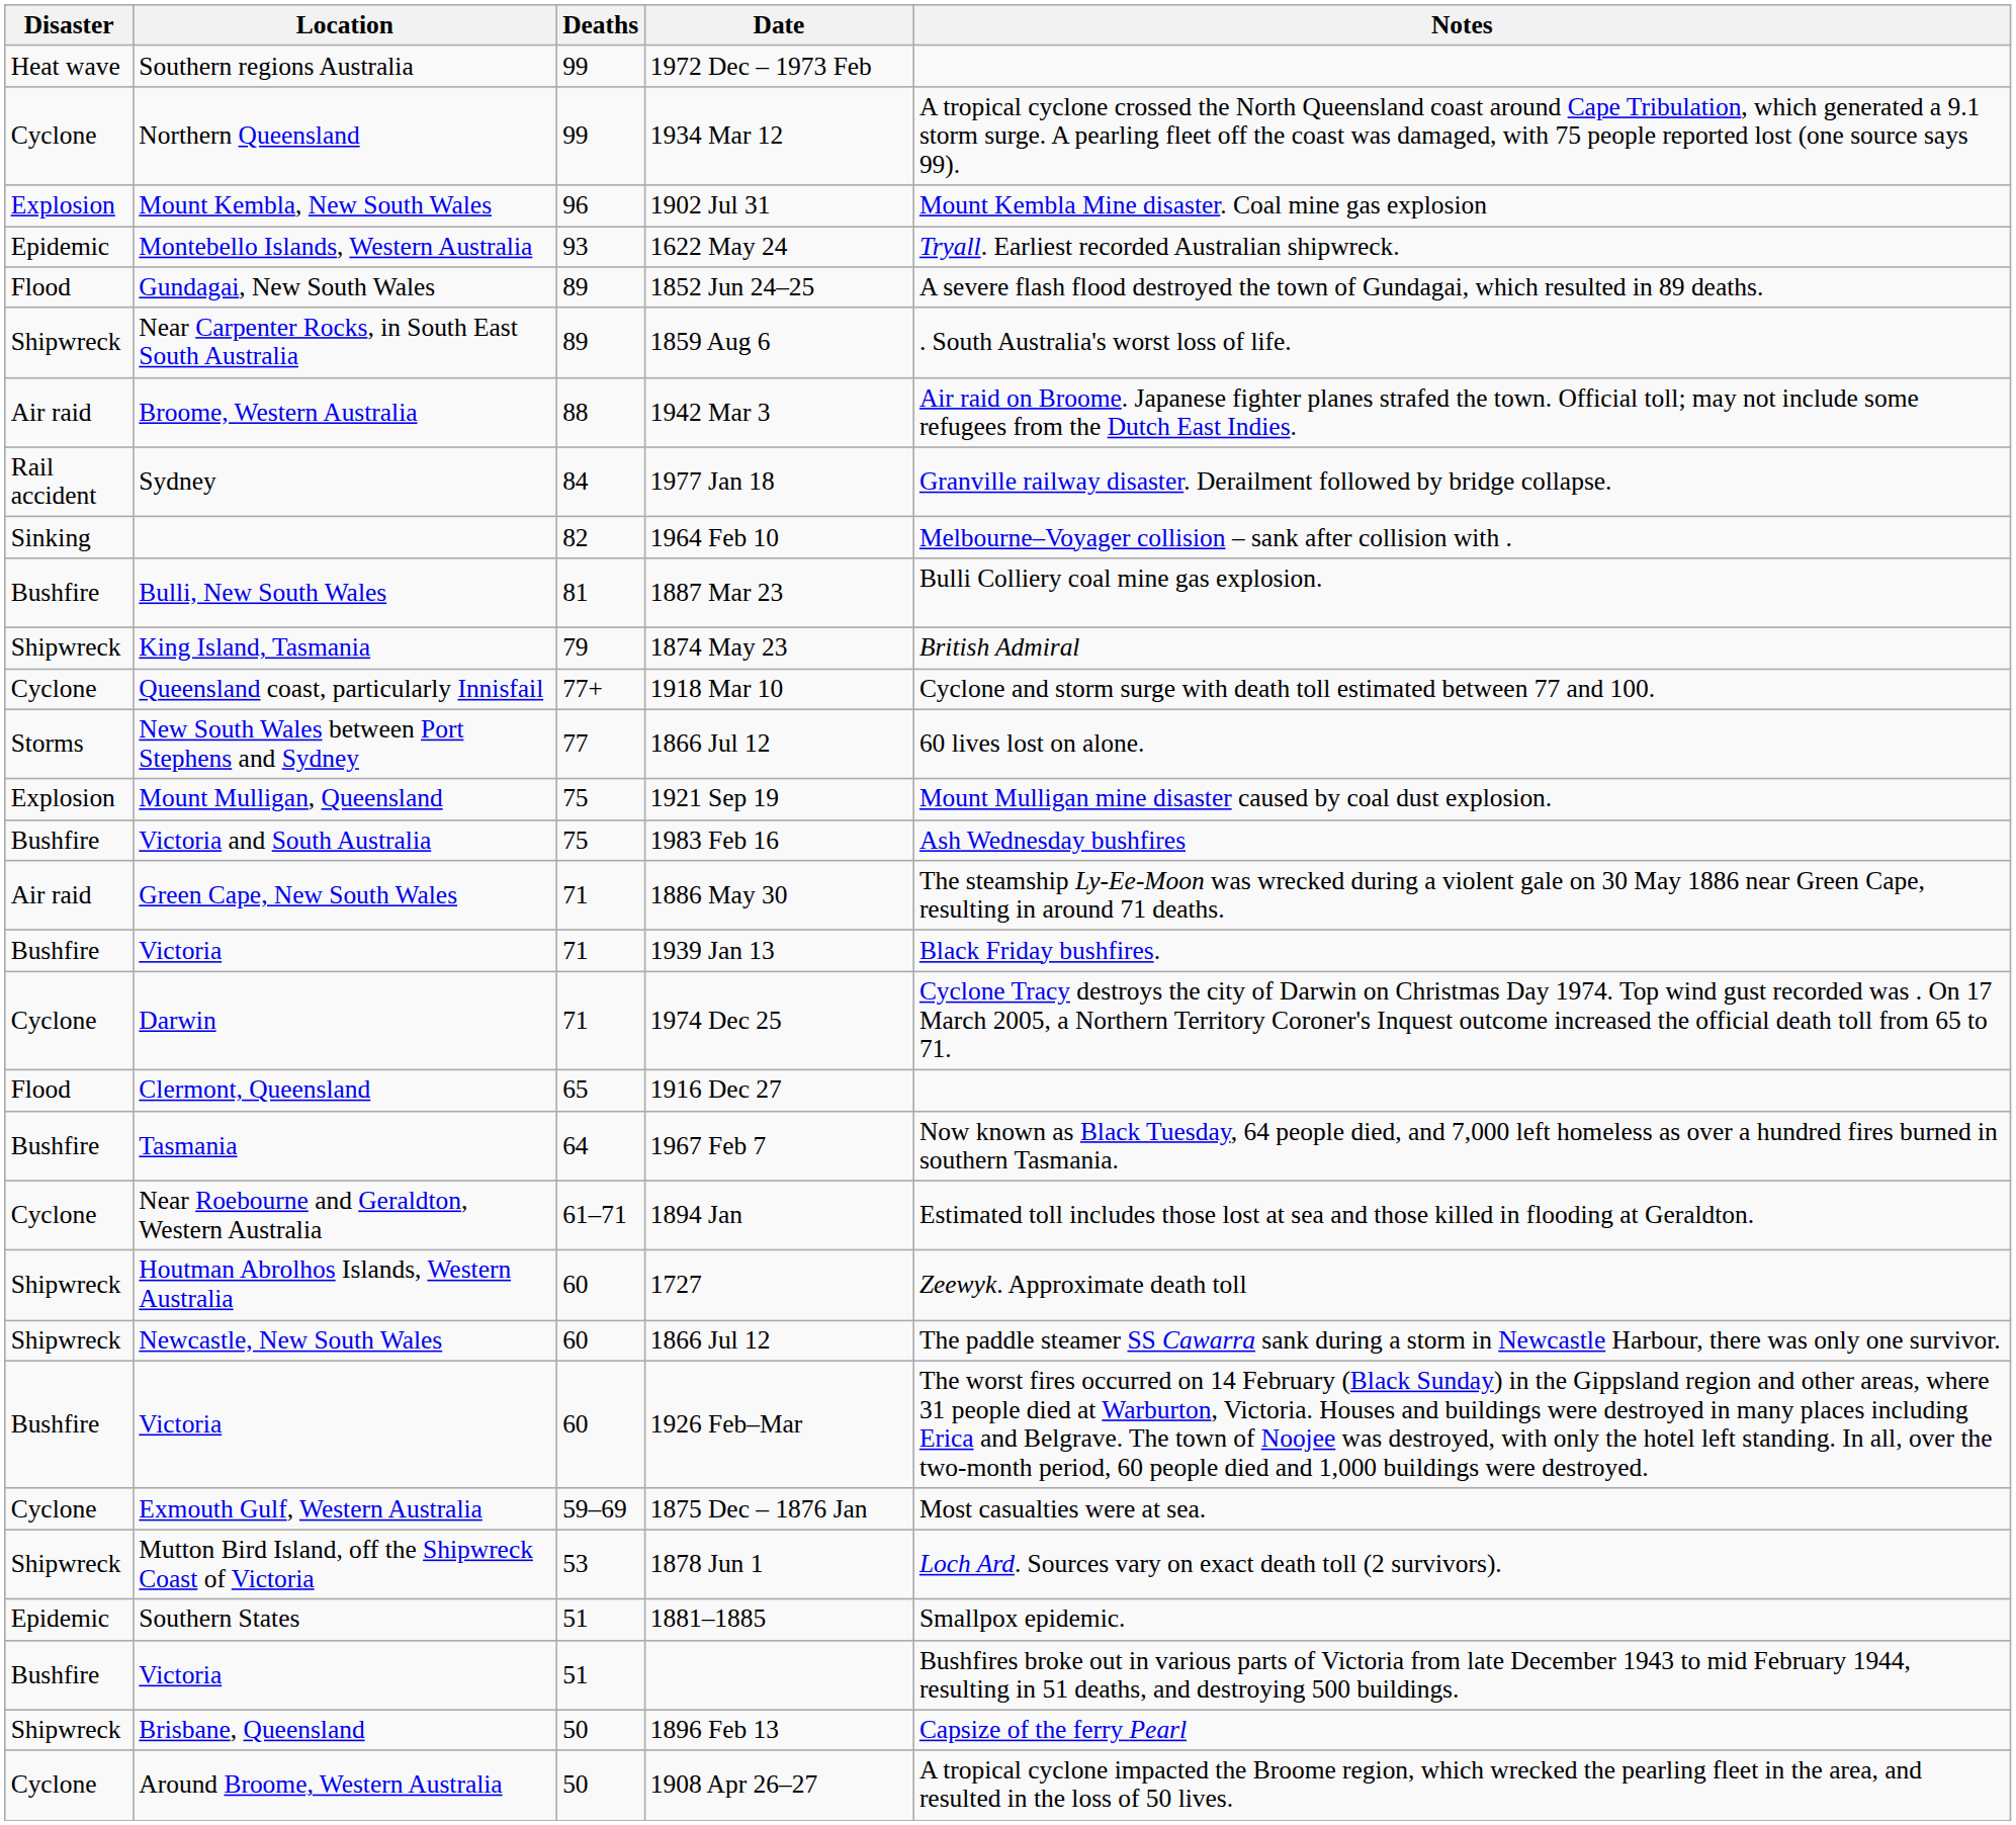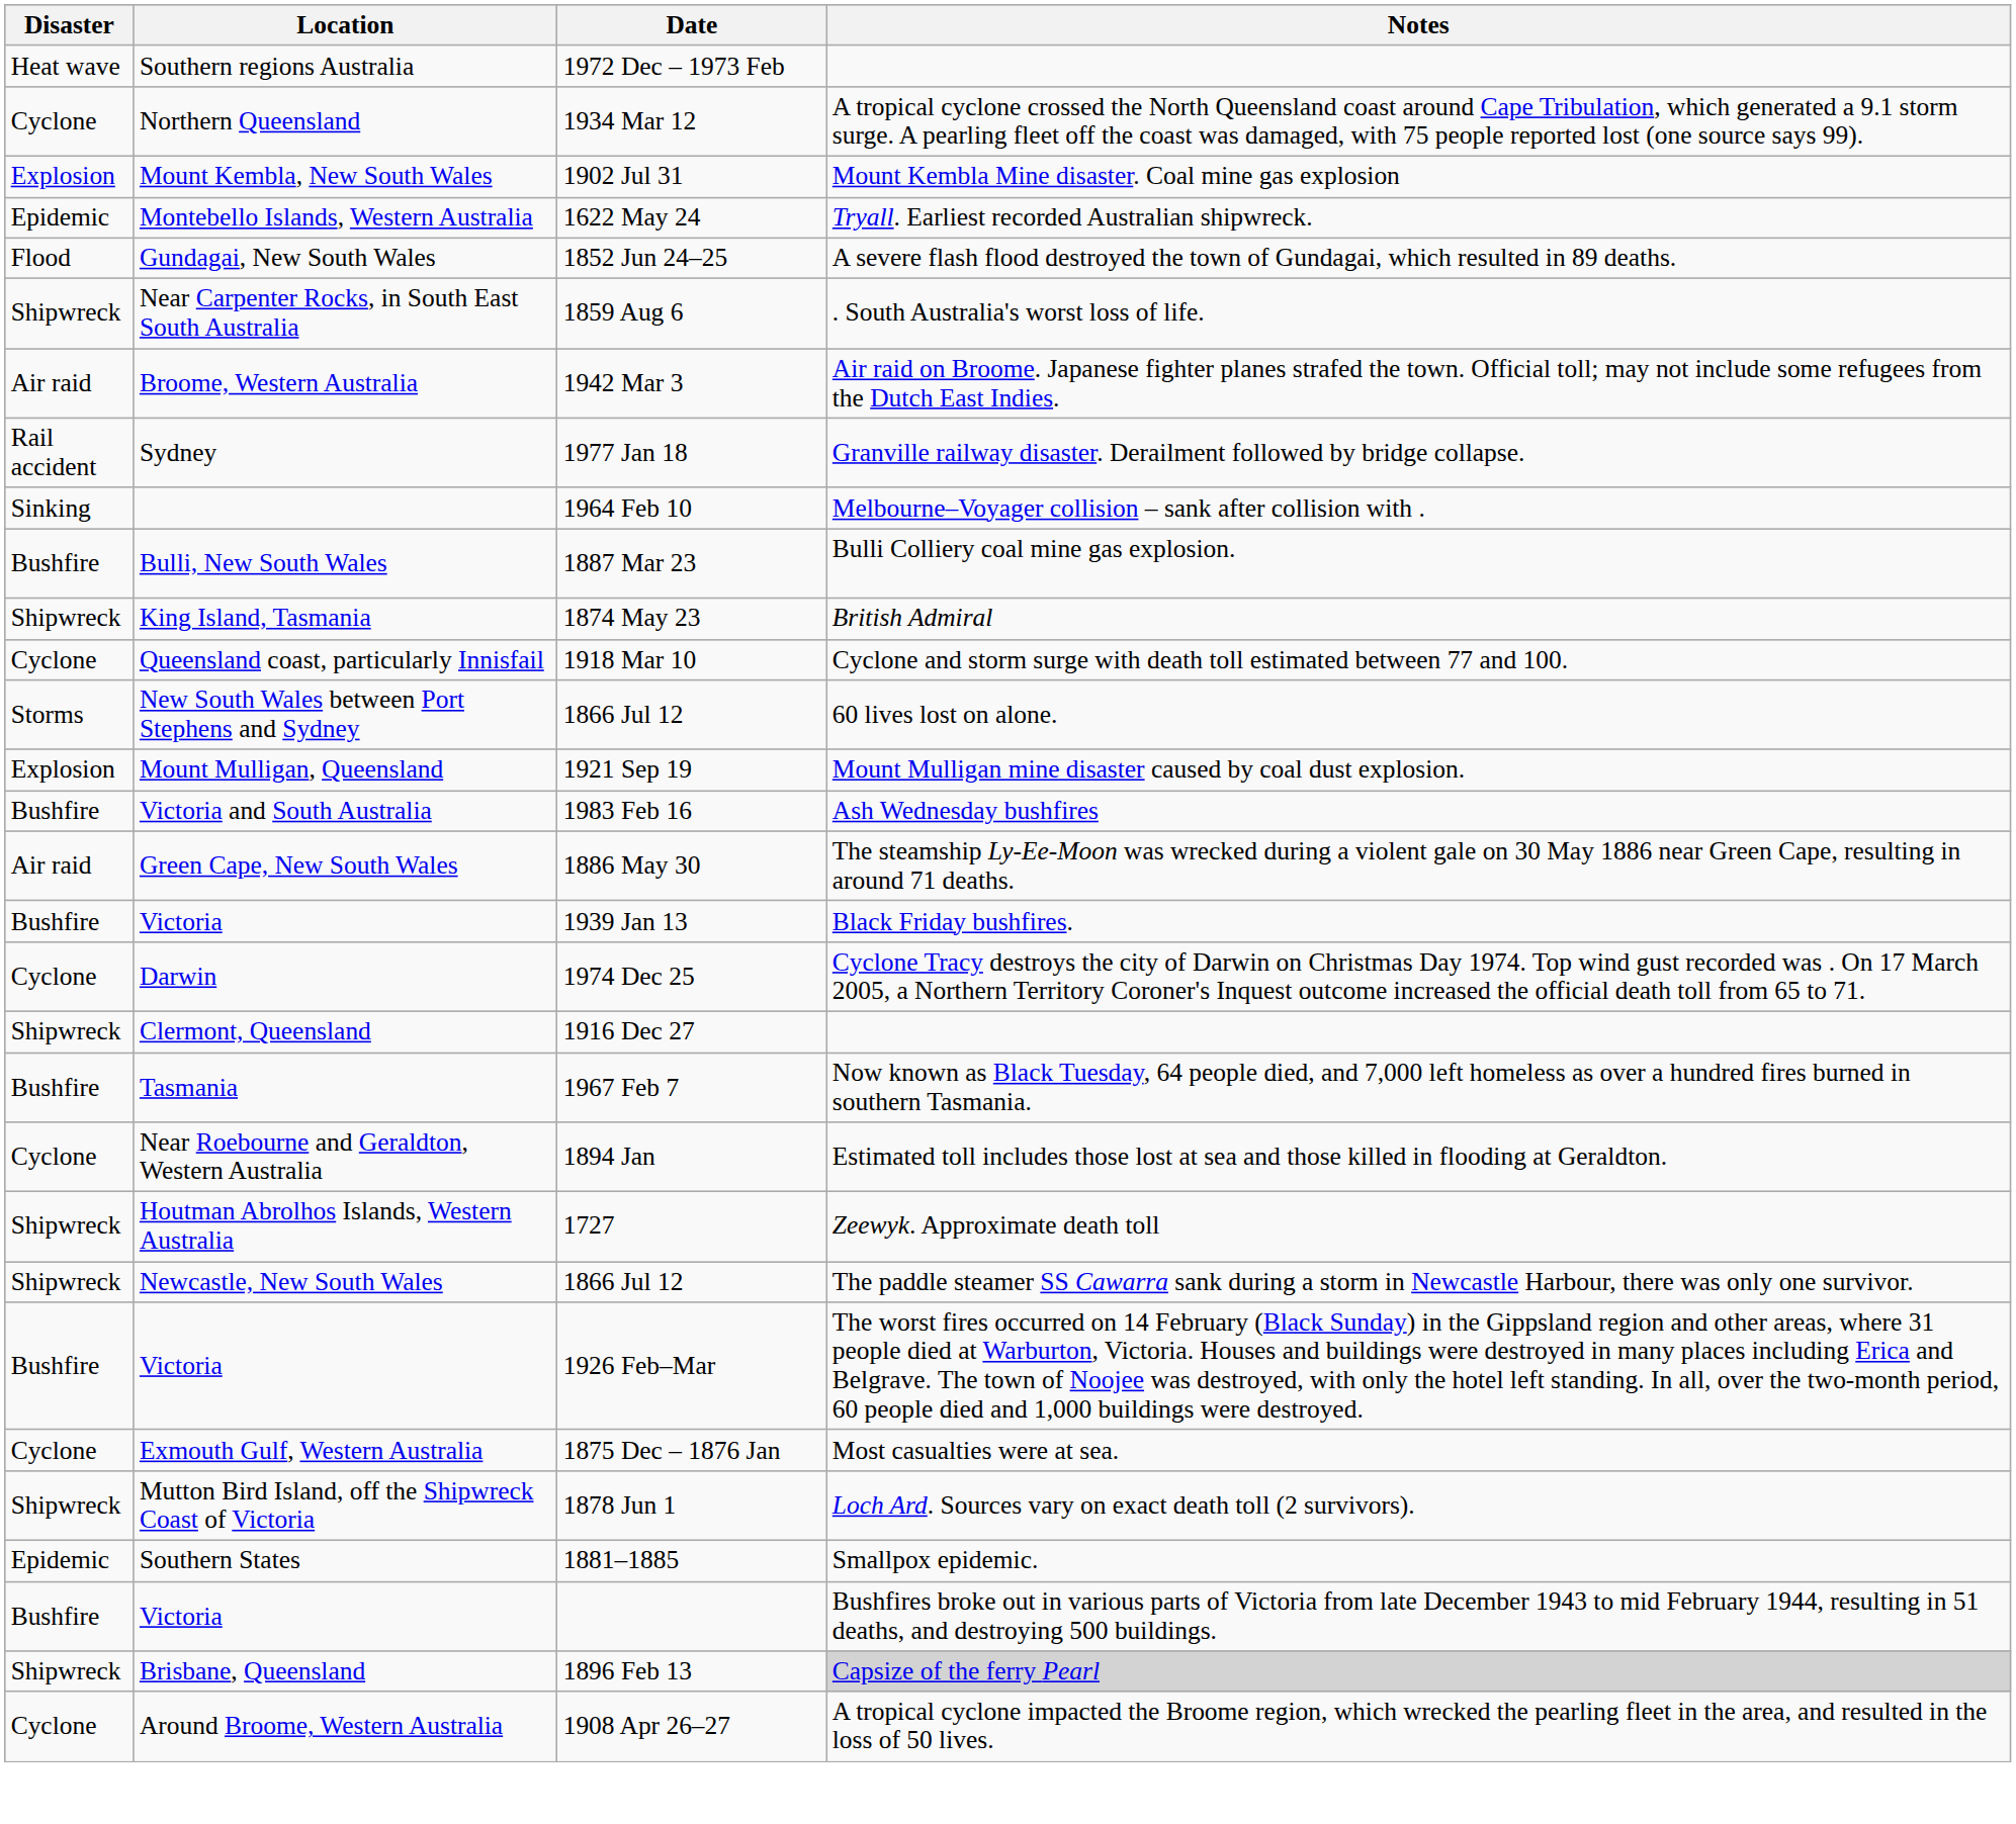 <table class="wikitable sortable">
 <tr>
 <th>Disaster</th>
 <th style="width: 16em;">Location</th>
-<th>Deaths</th>
 <th style="width: 10em;">Date</th>
 <th>Notes</th>
 </tr>
 <tr>
 <td>Heat wave</td>
 <td>Southern regions Australia</td>
-<td>99</td>
 <td>1972 Dec – 1973 Feb</td>
 <td></td>
 </tr>
 <tr>
 <td>Cyclone</td>
 <td>Northern <a href='#'>Queensland</a></td>
-<td>99</td>
 <td>1934 Mar 12</td>
 <td>A tropical cyclone crossed the North Queensland coast around <a href='#'>Cape Tribulation</a>, which generated a 9.1 storm surge. A pearling fleet off the coast was damaged, with 75 people reported lost (one source says 99).</td>
 </tr>
 <tr>
 <td><a href='#'>Explosion</a></td>
 <td><a href='#'>Mount Kembla</a>, <a href='#'>New South Wales</a></td>
-<td>96</td>
 <td>1902 Jul 31</td>
 <td><a href='#'>Mount Kembla Mine disaster</a>. Coal mine gas explosion</td>
 </tr>
 <tr>
 <td>Epidemic</td>
 <td><a href='#'>Montebello Islands</a>, <a href='#'>Western Australia</a></td>
-<td>93</td>
 <td>1622 May 24</td>
 <td><em><a href='#'>Tryall</a></em>. Earliest recorded Australian shipwreck.</td>
 </tr>
 <tr>
 <td>Flood</td>
 <td><a href='#'>Gundagai</a>, New South Wales</td>
-<td>89</td>
 <td>1852 Jun 24–25</td>
 <td>A severe flash flood destroyed the town of Gundagai, which resulted in 89 deaths.</td>
 </tr>
 <tr>
 <td>Shipwreck</td>
 <td>Near <a href='#'>Carpenter Rocks</a>, in South East <a href='#'>South Australia</a></td>
-<td>89</td>
 <td>1859 Aug 6</td>
 <td>. South Australia's worst loss of life.</td>
 </tr>
 <tr>
 <td>Air raid</td>
 <td><a href='#'>Broome, Western Australia</a></td>
-<td>88</td>
 <td>1942 Mar 3</td>
 <td><a href='#'>Air raid on Broome</a>. Japanese fighter planes strafed the town. Official toll; may not include some refugees from the <a href='#'>Dutch East Indies</a>.</td>
 </tr>
 <tr>
 <td>Rail accident</td>
 <td>Sydney</td>
-<td>84</td>
 <td>1977 Jan 18</td>
 <td><a href='#'>Granville railway disaster</a>. Derailment followed by bridge collapse.</td>
 </tr>
 <tr>
 <td>Sinking</td>
 <td></td>
-<td>82</td>
 <td>1964 Feb 10</td>
 <td><a href='#'>Melbourne–Voyager collision</a> –  sank after collision with .</td>
 </tr>
 <tr>
 <td>Bushfire</td>
 <td><a href='#'>Bulli, New South Wales</a></td>
-<td>81</td>
 <td>1887 Mar 23</td>
 <td>Bulli Colliery coal mine gas explosion.<br><br></td>
 </tr>
 <tr>
 <td>Shipwreck</td>
 <td><a href='#'>King Island, Tasmania</a></td>
-<td>79</td>
 <td>1874 May 23</td>
 <td><em>British Admiral</em></td>
 </tr>
 <tr>
 <td>Cyclone</td>
 <td><a href='#'>Queensland</a> coast, particularly <a href='#'>Innisfail</a></td>
-<td>77+</td>
 <td>1918 Mar 10</td>
 <td>Cyclone and storm surge with death toll estimated between 77 and 100.</td>
 </tr>
 <tr>
 <td>Storms</td>
 <td><a href='#'>New South Wales</a> between <a href='#'>Port Stephens</a> and <a href='#'>Sydney</a></td>
-<td>77</td>
 <td>1866 Jul 12</td>
 <td>60 lives lost on  alone.</td>
 </tr>
 <tr>
 <td>Explosion</td>
 <td><a href='#'>Mount Mulligan</a>, <a href='#'>Queensland</a></td>
-<td>75</td>
 <td>1921 Sep 19</td>
 <td><a href='#'>Mount Mulligan mine disaster</a>  caused by coal dust explosion.</td>
 </tr>
 <tr>
 <td>Bushfire</td>
 <td><a href='#'>Victoria</a> and <a href='#'>South Australia</a></td>
-<td>75</td>
 <td>1983 Feb 16</td>
 <td><a href='#'>Ash Wednesday bushfires</a></td>
 </tr>
 <tr>
 <td>Air raid</td>
 <td><a href='#'>Green Cape, New South Wales</a></td>
-<td>71</td>
 <td>1886 May 30</td>
 <td>The steamship <em>Ly-Ee-Moon</em> was wrecked during a violent gale on 30 May 1886 near Green Cape, resulting in around 71 deaths.</td>
 </tr>
 <tr>
 <td>Bushfire</td>
 <td><a href='#'>Victoria</a></td>
-<td>71</td>
 <td>1939 Jan 13</td>
 <td><a href='#'>Black Friday bushfires</a>.</td>
 </tr>
 <tr>
 <td>Cyclone</td>
 <td><a href='#'>Darwin</a></td>
-<td>71</td>
 <td>1974 Dec 25</td>
 <td><a href='#'>Cyclone Tracy</a> destroys the city of Darwin on Christmas Day 1974. Top wind gust recorded was . On 17 March 2005, a Northern Territory Coroner's Inquest outcome increased the official death toll from 65 to 71.</td>
 </tr>
 <tr>
-<td>Flood</td>
+<td>Shipwreck</td>
 <td><a href='#'>Clermont, Queensland</a></td>
-<td>65</td>
 <td>1916 Dec 27</td>
 <td></td>
 </tr>
 <tr>
 <td>Bushfire</td>
 <td><a href='#'>Tasmania</a></td>
-<td>64</td>
 <td>1967 Feb 7</td>
 <td>Now known as <a href='#'>Black Tuesday</a>, 64 people died, and 7,000 left homeless as over a hundred fires burned in southern Tasmania.</td>
 </tr>
 <tr>
 <td>Cyclone</td>
 <td>Near <a href='#'>Roebourne</a> and <a href='#'>Geraldton</a>, Western Australia</td>
-<td>61–71</td>
 <td>1894 Jan</td>
 <td>Estimated toll includes those lost at sea and those killed in flooding at Geraldton.</td>
 </tr>
 <tr>
 <td>Shipwreck</td>
 <td><a href='#'>Houtman Abrolhos</a> Islands, <a href='#'>Western Australia</a></td>
-<td>60</td>
 <td>1727</td>
 <td><em>Zeewyk</em>. Approximate death toll</td>
 </tr>
 <tr>
 <td>Shipwreck</td>
 <td><a href='#'>Newcastle, New South Wales</a></td>
-<td>60</td>
 <td>1866 Jul 12</td>
 <td>The paddle steamer <a href='#'>SS <em>Cawarra</em></a> sank during a storm in <a href='#'>Newcastle</a> Harbour, there was only one survivor.</td>
 </tr>
 <tr>
 <td>Bushfire</td>
 <td><a href='#'>Victoria</a></td>
-<td>60</td>
 <td>1926 Feb–Mar</td>
 <td>The worst fires occurred on 14 February (<a href='#'>Black Sunday</a>) in the Gippsland region and other areas, where 31 people died at <a href='#'>Warburton</a>, Victoria. Houses and buildings were destroyed in many places including <a href='#'>Erica</a> and Belgrave. The town of <a href='#'>Noojee</a> was destroyed, with only the hotel left standing. In all, over the two-month period, 60 people died and 1,000 buildings were destroyed.</td>
 </tr>
 <tr>
 <td>Cyclone</td>
 <td><a href='#'>Exmouth Gulf</a>, <a href='#'>Western Australia</a></td>
-<td>59–69</td>
 <td>1875 Dec – 1876 Jan</td>
 <td>Most casualties were at sea.</td>
 </tr>
 <tr>
 <td>Shipwreck</td>
 <td>Mutton Bird Island, off the <a href='#'>Shipwreck Coast</a> of <a href='#'>Victoria</a></td>
-<td>53</td>
 <td>1878 Jun 1</td>
 <td><em><a href='#'>Loch Ard</a></em>. Sources vary on exact death toll (2 survivors).</td>
 </tr>
 <tr>
 <td>Epidemic</td>
 <td>Southern States</td>
-<td>51</td>
 <td>1881–1885</td>
 <td>Smallpox epidemic.</td>
 </tr>
 <tr>
 <td>Bushfire</td>
 <td><a href='#'>Victoria</a></td>
-<td>51</td>
 <td></td>
 <td>Bushfires broke out in various parts of Victoria from late December 1943 to mid February 1944, resulting in 51 deaths, and destroying 500 buildings.</td>
 </tr>
 <tr>
 <td>Shipwreck</td>
 <td><a href='#'>Brisbane</a>, <a href='#'>Queensland</a></td>
-<td>50</td>
 <td>1896 Feb 13</td>
-<td><a href='#'>Capsize of the ferry <em>Pearl</em></a></td>
+<td style="background: lightgrey;"><a href='#'>Capsize of the ferry <em>Pearl</em></a></td>
 </tr>
 <tr>
 <td>Cyclone</td>
 <td>Around <a href='#'>Broome, Western Australia</a></td>
-<td>50</td>
 <td>1908 Apr 26–27</td>
 <td>A tropical cyclone impacted the Broome region, which wrecked the pearling fleet in the area, and resulted in the loss of 50 lives.</td>
 </tr>
 </table>
